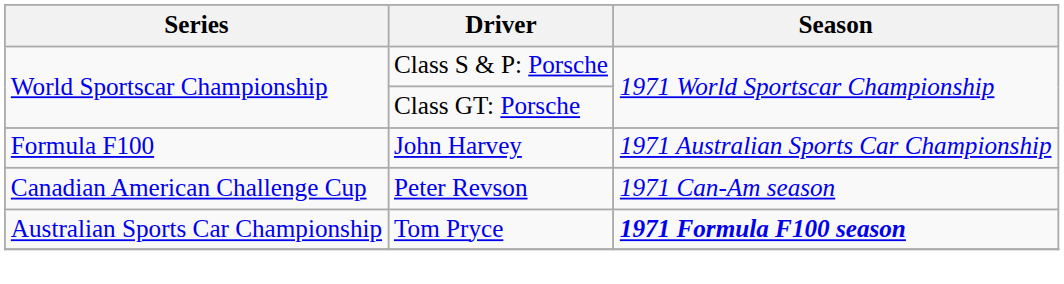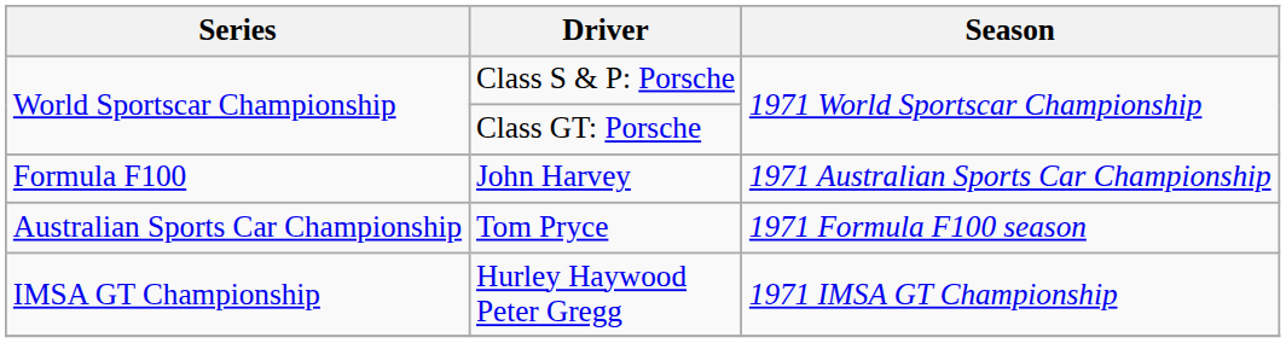 <table class="wikitable" style="font-size: 87%;">
 <tr>
 <th>Series</th>
 <th>Driver</th>
 <th>Season</th>
 </tr>
 <tr>
 <td rowspan=2><a href='#'>World Sportscar Championship</a></td>
 <td>Class S & P:  <a href='#'>Porsche</a></td>
 <td rowspan=2><em><a href='#'>1971 World Sportscar Championship</a></em></td>
 </tr>
 <tr>
 <td>Class GT:  <a href='#'>Porsche</a></td>
 </tr>
 <tr>
 <td><a href='#'>Formula F100</a></td>
 <td> <a href='#'>John Harvey</a></td>
 <td><em><a href='#'>1971 Australian Sports Car Championship</a></em></td>
 </tr>
 <tr>
-<td><a href='#'>Canadian American Challenge Cup</a></td>
-<td> <a href='#'>Peter Revson</a></td>
-<td><em><a href='#'>1971 Can-Am season</a></em></td>
+<td><a href='#'>Australian Sports Car Championship</a></td>
+<td> <a href='#'>Tom Pryce</a></td>
+<td><em><a href='#'>1971 Formula F100 season</a></em></td>
 </tr>
 <tr>
-<td><a href='#'>Australian Sports Car Championship</a></td>
-<td> <a href='#'>Tom Pryce</a></td>
-<td><strong><em><a href='#'>1971 Formula F100 season</a></em></strong></td>
+<td><a href='#'>IMSA GT Championship</a></td>
+<td> <a href='#'>Hurley Haywood</a><br> <a href='#'>Peter Gregg</a></td>
+<td><em><a href='#'>1971 IMSA GT Championship</a></em></td>
 </tr>
 <tr>
 </tr>
 </table>
